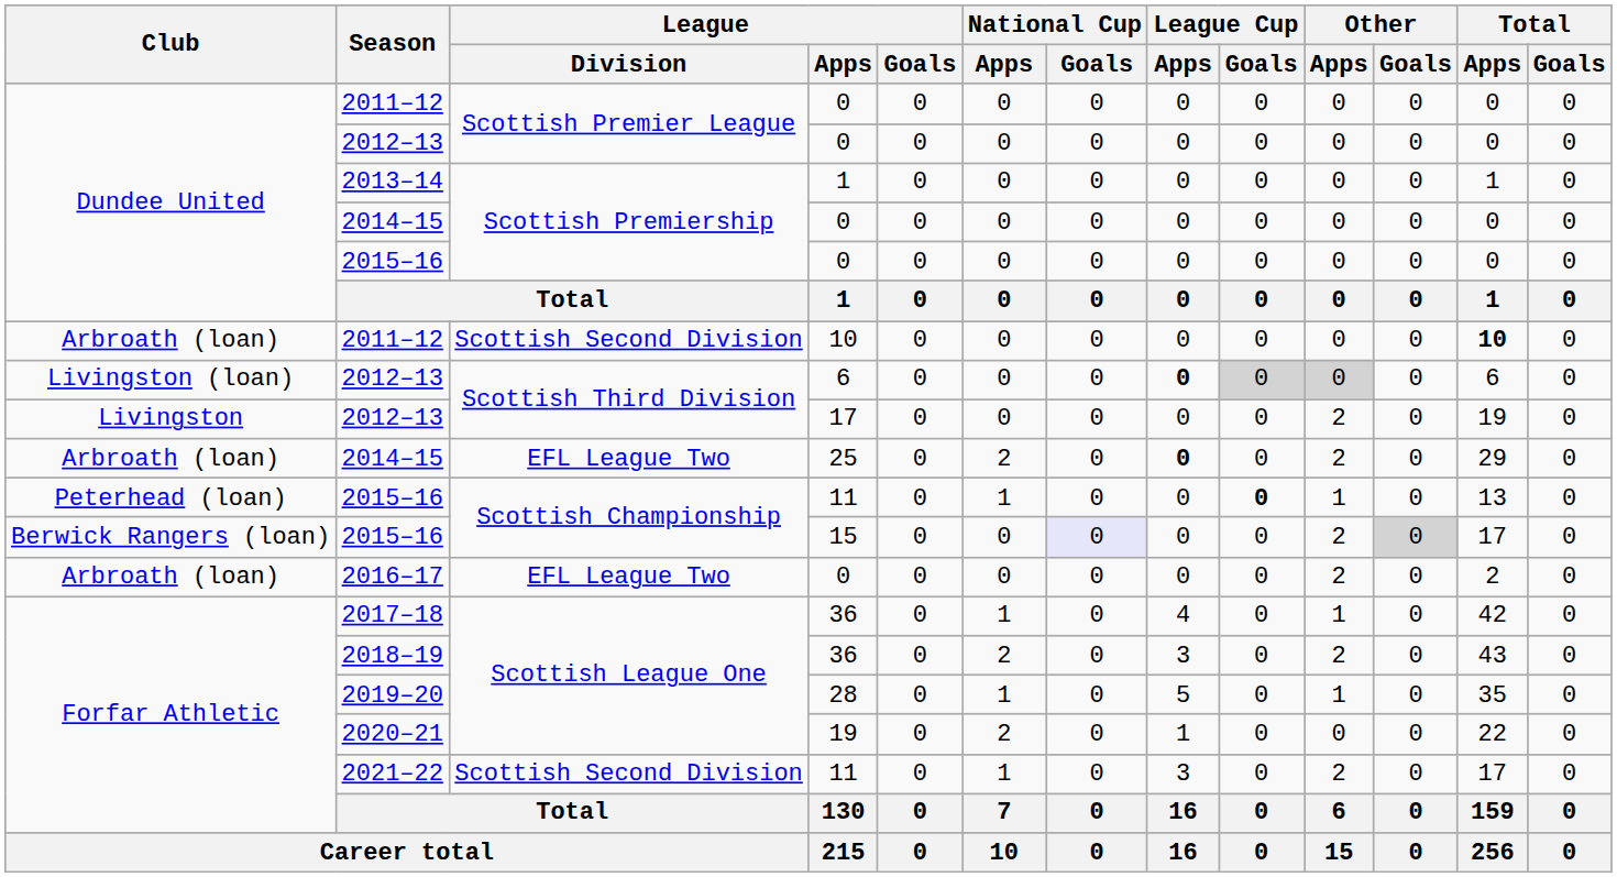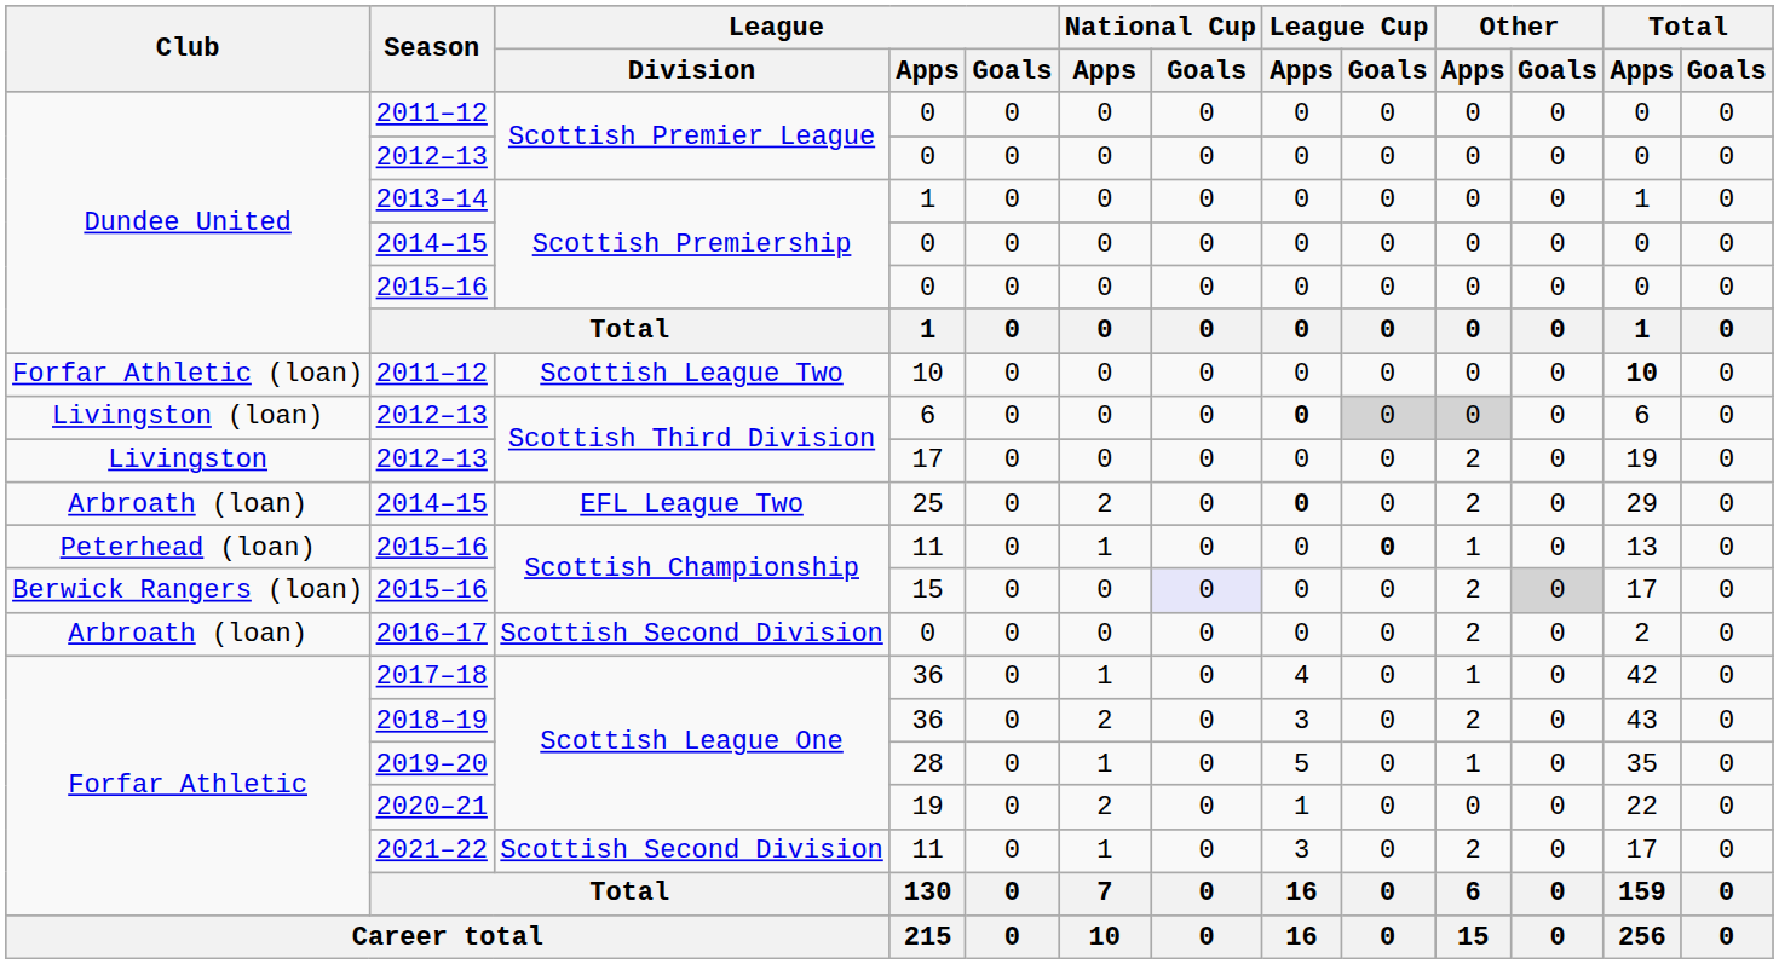 <table class="wikitable" style="text-align: center">
 <tr>
 <th rowspan="2">Club</th>
 <th rowspan="2">Season</th>
 <th colspan="3">League</th>
 <th colspan="2">National Cup</th>
 <th colspan="2">League Cup</th>
 <th colspan="2">Other</th>
 <th colspan="2">Total</th>
 </tr>
 <tr>
 <th>Division</th>
 <th>Apps</th>
 <th>Goals</th>
 <th>Apps</th>
 <th>Goals</th>
 <th>Apps</th>
 <th>Goals</th>
 <th>Apps</th>
 <th>Goals</th>
 <th>Apps</th>
 <th>Goals</th>
 </tr>
 <tr>
 <td rowspan=6><a href='#'>Dundee United</a></td>
 <td><a href='#'>2011–12</a></td>
 <td rowspan=2><a href='#'>Scottish Premier League</a></td>
 <td>0</td>
 <td>0</td>
 <td>0</td>
 <td>0</td>
 <td>0</td>
 <td>0</td>
 <td>0</td>
 <td>0</td>
 <td>0</td>
 <td>0</td>
 </tr>
 <tr>
 <td><a href='#'>2012–13</a></td>
 <td>0</td>
 <td>0</td>
 <td>0</td>
 <td>0</td>
 <td>0</td>
 <td>0</td>
 <td>0</td>
 <td>0</td>
 <td>0</td>
 <td>0</td>
 </tr>
 <tr>
 <td><a href='#'>2013–14</a></td>
 <td rowspan=3><a href='#'>Scottish Premiership</a></td>
 <td>1</td>
 <td>0</td>
 <td>0</td>
 <td>0</td>
 <td>0</td>
 <td>0</td>
 <td>0</td>
 <td>0</td>
 <td>1</td>
 <td>0</td>
 </tr>
 <tr>
 <td><a href='#'>2014–15</a></td>
 <td>0</td>
 <td>0</td>
 <td>0</td>
 <td>0</td>
 <td>0</td>
 <td>0</td>
 <td>0</td>
 <td>0</td>
 <td>0</td>
 <td>0</td>
 </tr>
 <tr>
 <td><a href='#'>2015–16</a></td>
 <td>0</td>
 <td>0</td>
 <td>0</td>
 <td>0</td>
 <td>0</td>
 <td>0</td>
 <td>0</td>
 <td>0</td>
 <td>0</td>
 <td>0</td>
 </tr>
 <tr>
 <th colspan=2>Total</th>
 <th>1</th>
 <th>0</th>
 <th>0</th>
 <th>0</th>
 <th>0</th>
 <th>0</th>
 <th>0</th>
 <th>0</th>
 <th>1</th>
 <th>0</th>
 </tr>
 <tr>
-<td><a href='#'>Arbroath</a> (loan)</td>
+<td><a href='#'>Forfar Athletic</a> (loan)</td>
 <td><a href='#'>2011–12</a></td>
-<td><a href='#'>Scottish Second Division</a></td>
+<td><a href='#'>Scottish League Two</a></td>
 <td>10</td>
 <td>0</td>
 <td>0</td>
 <td>0</td>
 <td>0</td>
 <td>0</td>
 <td>0</td>
 <td>0</td>
 <td><strong>10</strong></td>
 <td>0</td>
 </tr>
 <tr>
 <td><a href='#'>Livingston</a> (loan)</td>
 <td><a href='#'>2012–13</a></td>
 <td rowspan=2><a href='#'>Scottish Third Division</a></td>
 <td>6</td>
 <td>0</td>
 <td>0</td>
 <td>0</td>
 <td><strong>0</strong></td>
 <td style="background: lightgrey;">0</td>
 <td style="background: lightgrey;">0</td>
 <td>0</td>
 <td>6</td>
 <td>0</td>
 </tr>
 <tr>
 <td><a href='#'>Livingston</a></td>
 <td><a href='#'>2012–13</a></td>
 <td>17</td>
 <td>0</td>
 <td>0</td>
 <td>0</td>
 <td>0</td>
 <td>0</td>
 <td>2</td>
 <td>0</td>
 <td>19</td>
 <td>0</td>
 </tr>
 <tr>
 <td><a href='#'>Arbroath</a> (loan)</td>
 <td><a href='#'>2014–15</a></td>
 <td><a href='#'>EFL League Two</a></td>
 <td>25</td>
 <td>0</td>
 <td>2</td>
 <td>0</td>
 <td><strong>0</strong></td>
 <td>0</td>
 <td>2</td>
 <td>0</td>
 <td>29</td>
 <td>0</td>
 </tr>
 <tr>
 <td><a href='#'>Peterhead</a> (loan)</td>
 <td><a href='#'>2015–16</a></td>
 <td rowspan=2><a href='#'>Scottish Championship</a></td>
 <td>11</td>
 <td>0</td>
 <td>1</td>
 <td>0</td>
 <td>0</td>
 <td><strong>0</strong></td>
 <td>1</td>
 <td>0</td>
 <td>13</td>
 <td>0</td>
 </tr>
 <tr>
 <td><a href='#'>Berwick Rangers</a> (loan)</td>
 <td><a href='#'>2015–16</a></td>
 <td>15</td>
 <td>0</td>
 <td>0</td>
 <td style="background: lavender;">0</td>
 <td>0</td>
 <td>0</td>
 <td>2</td>
 <td style="background: lightgrey;">0</td>
 <td>17</td>
 <td>0</td>
 </tr>
 <tr>
 <td><a href='#'>Arbroath</a> (loan)</td>
 <td><a href='#'>2016–17</a></td>
-<td><a href='#'>EFL League Two</a></td>
+<td><a href='#'>Scottish Second Division</a></td>
 <td>0</td>
 <td>0</td>
 <td>0</td>
 <td>0</td>
 <td>0</td>
 <td>0</td>
 <td>2</td>
 <td>0</td>
 <td>2</td>
 <td>0</td>
 </tr>
 <tr>
 <td rowspan=6><a href='#'>Forfar Athletic</a></td>
 <td><a href='#'>2017–18</a></td>
 <td rowspan=4><a href='#'>Scottish League One</a></td>
 <td>36</td>
 <td>0</td>
 <td>1</td>
 <td>0</td>
 <td>4</td>
 <td>0</td>
 <td>1</td>
 <td>0</td>
 <td>42</td>
 <td>0</td>
 </tr>
 <tr>
 <td><a href='#'>2018–19</a></td>
 <td>36</td>
 <td>0</td>
 <td>2</td>
 <td>0</td>
 <td>3</td>
 <td>0</td>
 <td>2</td>
 <td>0</td>
 <td>43</td>
 <td>0</td>
 </tr>
 <tr>
 <td><a href='#'>2019–20</a></td>
 <td>28</td>
 <td>0</td>
 <td>1</td>
 <td>0</td>
 <td>5</td>
 <td>0</td>
 <td>1</td>
 <td>0</td>
 <td>35</td>
 <td>0</td>
 </tr>
 <tr>
 <td><a href='#'>2020–21</a></td>
 <td>19</td>
 <td>0</td>
 <td>2</td>
 <td>0</td>
 <td>1</td>
 <td>0</td>
 <td>0</td>
 <td>0</td>
 <td>22</td>
 <td>0</td>
 </tr>
 <tr>
 <td><a href='#'>2021–22</a></td>
 <td><a href='#'>Scottish Second Division</a></td>
 <td>11</td>
 <td>0</td>
 <td>1</td>
 <td>0</td>
 <td>3</td>
 <td>0</td>
 <td>2</td>
 <td>0</td>
 <td>17</td>
 <td>0</td>
 </tr>
 <tr>
 <th colspan=2>Total</th>
 <th>130</th>
 <th>0</th>
 <th>7</th>
 <th>0</th>
 <th>16</th>
 <th>0</th>
 <th>6</th>
 <th>0</th>
 <th>159</th>
 <th>0</th>
 </tr>
 <tr>
 <th colspan="3">Career total</th>
 <th>215</th>
 <th>0</th>
 <th>10</th>
 <th>0</th>
 <th>16</th>
 <th>0</th>
 <th>15</th>
 <th>0</th>
 <th>256</th>
 <th>0</th>
 </tr>
 </table>
